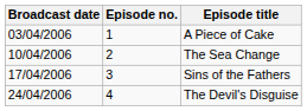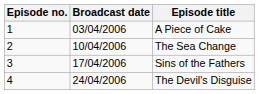 <table class="wikitable">
 <tr>
+<th>Episode no.</th>
 <th>Broadcast date</th>
-<th>Episode no.</th>
 <th>Episode title</th>
 </tr>
 <tr>
+<td>1</td>
 <td>03/04/2006</td>
-<td>1</td>
 <td>A Piece of Cake</td>
 </tr>
 <tr>
+<td>2</td>
 <td>10/04/2006</td>
-<td>2</td>
 <td>The Sea Change</td>
 </tr>
 <tr>
+<td>3</td>
 <td>17/04/2006</td>
-<td>3</td>
 <td>Sins of the Fathers</td>
 </tr>
 <tr>
+<td>4</td>
 <td>24/04/2006</td>
-<td>4</td>
 <td>The Devil's Disguise</td>
 </tr>
 </table>
